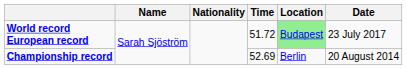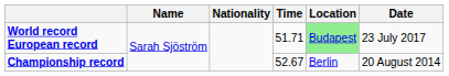 <table class=wikitable>
 <tr>
 <th></th>
 <th>Name</th>
 <th>Nationality</th>
 <th>Time</th>
 <th>Location</th>
 <th>Date</th>
 </tr>
 <tr>
 <td><strong><a href='#'>World record</a><br><a href='#'>European record</a></strong></td>
 <td rowspan=2><a href='#'>Sarah Sjöström</a></td>
 <td rowspan=2></td>
-<td>51.72</td>
+<td>51.71</td>
 <td style="background: lightgreen;"><a href='#'>Budapest</a></td>
 <td>23 July 2017</td>
 </tr>
 <tr>
 <td><strong><a href='#'>Championship record</a></strong></td>
-<td>52.69</td>
+<td>52.67</td>
 <td><a href='#'>Berlin</a></td>
 <td>20 August 2014</td>
 </tr>
 </table>
